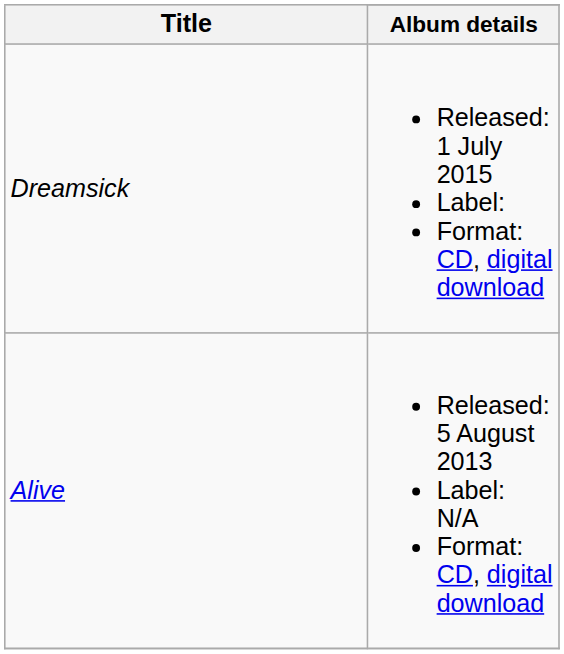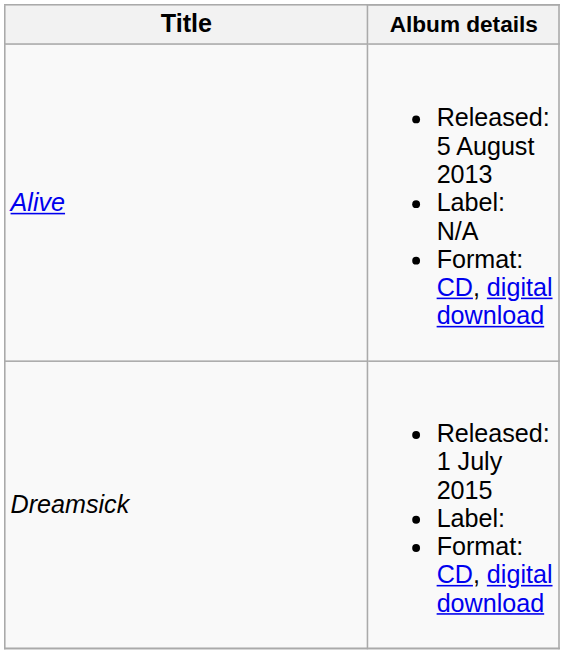 <table class="wikitable">
 <tr>
 <th align="center" rowspan="2" style="width:14em;">Title</th>
 </tr>
 <tr>
 <th scope="col" style="width:8em;font-size:90%;">Album details<br></th>
 </tr>
 <tr>
+<td><em><a href='#'>Alive</a></em></td>
+<td><br><ul><li>Released: 5 August 2013</li><li>Label: N/A</li><li>Format: <a href='#'>CD</a>, <a href='#'>digital download</a></li></ul></td>
+</tr>
+<tr>
 <td><em>Dreamsick</em></td>
 <td><br><ul><li>Released: 1 July 2015</li><li>Label:</li><li>Format: <a href='#'>CD</a>, <a href='#'>digital download</a></li></ul></td>
 </tr>
 <tr>
-<td><em><a href='#'>Alive</a></em></td>
-<td><br><ul><li>Released: 5 August 2013</li><li>Label: N/A</li><li>Format: <a href='#'>CD</a>, <a href='#'>digital download</a></li></ul></td>
-</tr>
-<tr>
 </tr>
 </table>
